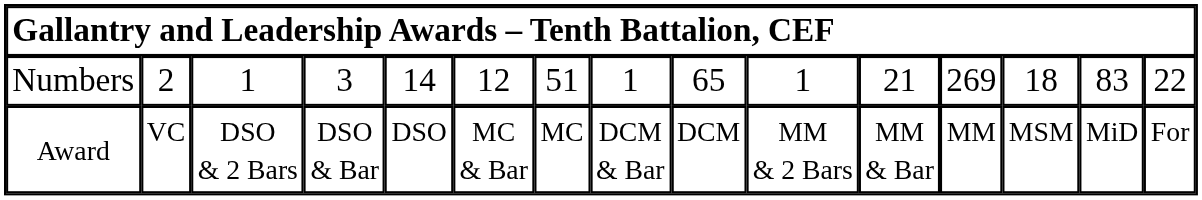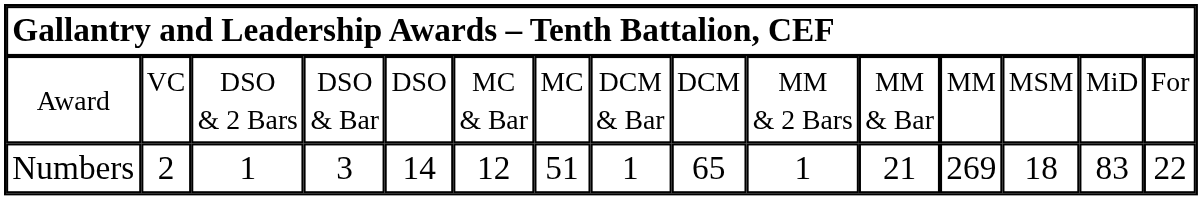 <table border="1" cellpadding="2" cellspacing="0" bordercolor="#000000" bordercolorlight="#000000" bordercolordark="#000000">
 <tr>
 <td colspan="15"><strong>Gallantry and Leadership Awards – Tenth Battalion, CEF</strong></td>
+</tr>
+<tr>
+<td align="center"><small>Award</small></td>
+<td align="center" valign="top"><small>VC</small></td>
+<td align="center" valign="top"><small>DSO</small><br><small>& 2 Bars</small></td>
+<td align="center" valign="top"><small>DSO</small><br> <small>& Bar</small></td>
+<td align="center" valign="top"><small>DSO</small></td>
+<td align="center" valign="top"><small>MC</small><br><small>& Bar</small></td>
+<td align="center" valign="top"><small>MC</small></td>
+<td align="center" valign="top"><small>DCM </small><br><small>& Bar</small></td>
+<td align="center" valign="top"><small>DCM</small></td>
+<td align="center" valign="top"><small>MM </small><br><small>& 2 Bars</small></td>
+<td align="center" valign="top"><small>MM</small><br><small>& Bar</small></td>
+<td align="center" valign="top"><small>MM</small></td>
+<td align="center" valign="top"><small>MSM</small></td>
+<td align="center" valign="top"><small>MiD</small></td>
+<td align="center" valign="top"><small>For</small></td>
 </tr>
 <tr>
 <td align="center">Numbers</td>
 <td align="center">2</td>
 <td align="center">1</td>
 <td align="center">3</td>
 <td align="center">14</td>
 <td align="center">12</td>
 <td align="center">51</td>
 <td align="center">1</td>
 <td align="center">65</td>
 <td align="center">1</td>
 <td align="center">21</td>
 <td align="center">269</td>
 <td align="center">18</td>
 <td align="center">83</td>
 <td align="center">22</td>
 </tr>
-<tr>
-<td align="center"><small>Award</small></td>
-<td align="center" valign="top"><small>VC</small></td>
-<td align="center" valign="top"><small>DSO</small><br><small>& 2 Bars</small></td>
-<td align="center" valign="top"><small>DSO</small><br> <small>& Bar</small></td>
-<td align="center" valign="top"><small>DSO</small></td>
-<td align="center" valign="top"><small>MC</small><br><small>& Bar</small></td>
-<td align="center" valign="top"><small>MC</small></td>
-<td align="center" valign="top"><small>DCM </small><br><small>& Bar</small></td>
-<td align="center" valign="top"><small>DCM</small></td>
-<td align="center" valign="top"><small>MM </small><br><small>& 2 Bars</small></td>
-<td align="center" valign="top"><small>MM</small><br><small>& Bar</small></td>
-<td align="center" valign="top"><small>MM</small></td>
-<td align="center" valign="top"><small>MSM</small></td>
-<td align="center" valign="top"><small>MiD</small></td>
-<td align="center" valign="top"><small>For</small></td>
-</tr>
 </table>
